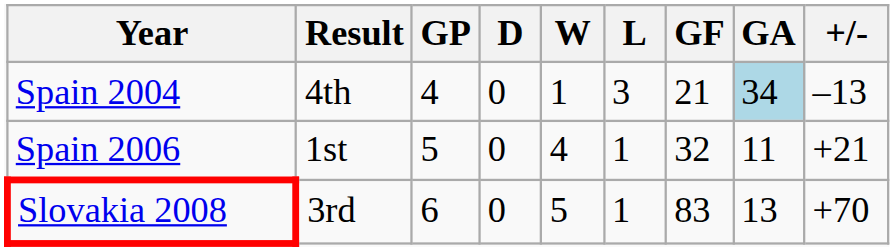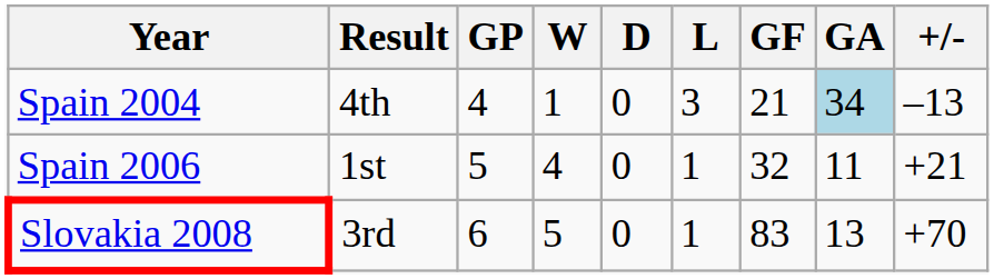 <table class="wikitable">
 <tr>
 <th width=120>Year</th>
 <th width=20>Result</th>
 <th width=20>GP</th>
+<th width=20>W</th>
 <th width=20>D</th>
-<th width=20>W</th>
 <th width=20>L</th>
 <th width=20>GF</th>
 <th width=20>GA</th>
 <th width=30>+/-</th>
 </tr>
 <tr>
 <td align="left"><a href='#'>Spain 2004</a></td>
 <td>4th</td>
 <td>4</td>
+<td>1</td>
 <td>0</td>
-<td>1</td>
 <td>3</td>
 <td>21</td>
 <td style="background: lightblue;">34</td>
 <td>–13</td>
 </tr>
 <tr>
 <td align="left"><a href='#'>Spain 2006</a></td>
 <td>1st</td>
 <td>5</td>
+<td>4</td>
 <td>0</td>
-<td>4</td>
 <td>1</td>
 <td>32</td>
 <td>11</td>
 <td>+21</td>
 </tr>
 <tr>
 <td style="border: 3px solid red;" align="left"><a href='#'>Slovakia 2008</a></td>
 <td>3rd</td>
 <td>6</td>
+<td>5</td>
 <td>0</td>
-<td>5</td>
 <td>1</td>
 <td>83</td>
 <td>13</td>
 <td>+70</td>
 </tr>
 </table>
